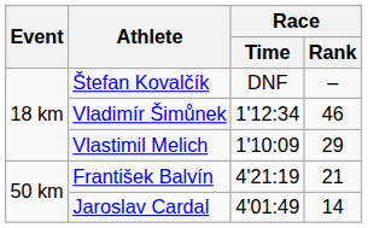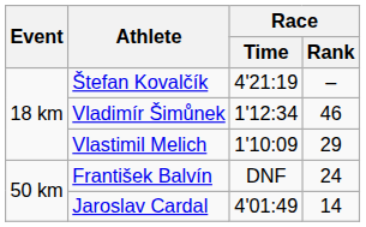 <table class="wikitable" border="1" style="font-size:90%">
 <tr>
 <th rowspan=2>Event</th>
 <th rowspan=2>Athlete</th>
 <th colspan=2>Race</th>
 </tr>
 <tr>
 <th>Time</th>
 <th>Rank</th>
 </tr>
 <tr>
 <td rowspan=3>18 km</td>
 <td><a href='#'>Štefan Kovalčík</a></td>
-<td align=center>DNF</td>
+<td align=center>4'21:19</td>
 <td align=center>–</td>
 </tr>
 <tr>
 <td><a href='#'>Vladimír Šimůnek</a></td>
 <td align=center>1'12:34</td>
 <td align=center>46</td>
 </tr>
 <tr>
 <td><a href='#'>Vlastimil Melich</a></td>
 <td align=center>1'10:09</td>
 <td align=center>29</td>
 </tr>
 <tr>
 <td rowspan=2>50 km</td>
 <td><a href='#'>František Balvín</a></td>
-<td align=center>4'21:19</td>
-<td align=center>21</td>
+<td align=center>DNF</td>
+<td align=center>24</td>
 </tr>
 <tr>
 <td><a href='#'>Jaroslav Cardal</a></td>
 <td align=center>4'01:49</td>
 <td align=center>14</td>
 </tr>
 </table>
